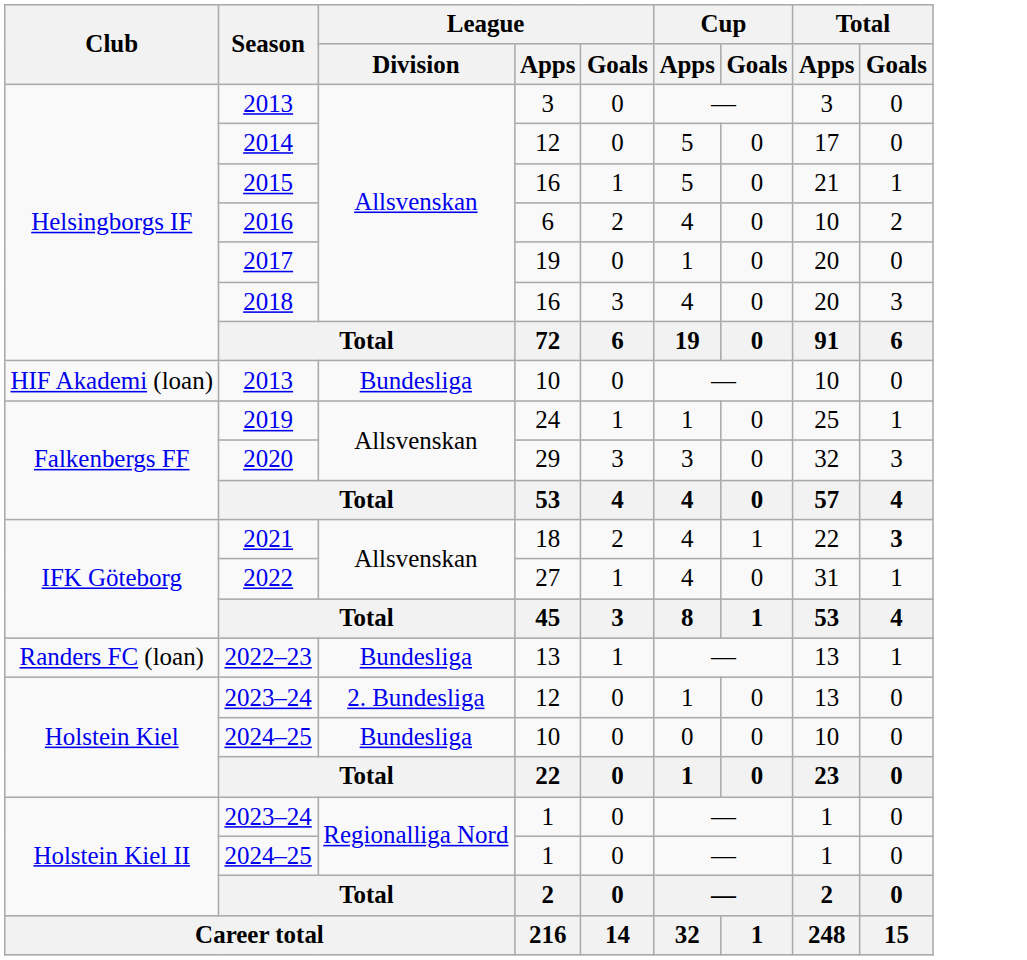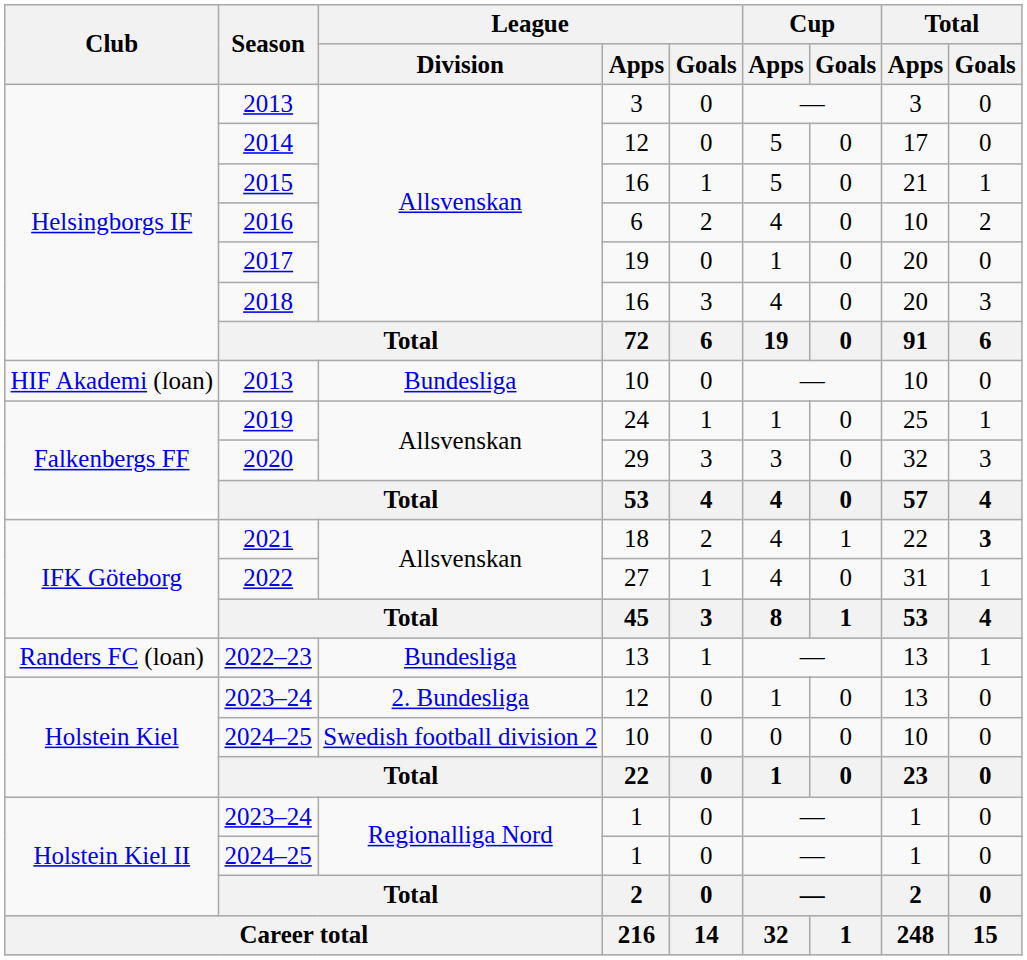 <table class="wikitable nowrap" style="text-align:center">
 <tr>
 <th rowspan="2">Club</th>
 <th rowspan="2">Season</th>
 <th colspan="3">League</th>
 <th colspan="2">Cup</th>
 <th colspan="2">Total</th>
 </tr>
 <tr>
 <th>Division</th>
 <th>Apps</th>
 <th>Goals</th>
 <th>Apps</th>
 <th>Goals</th>
 <th>Apps</th>
 <th>Goals</th>
 </tr>
 <tr>
 <td rowspan="7"><a href='#'>Helsingborgs IF</a></td>
 <td><a href='#'>2013</a></td>
 <td rowspan="6"><a href='#'>Allsvenskan</a></td>
 <td>3</td>
 <td>0</td>
 <td colspan="2">—</td>
 <td>3</td>
 <td>0</td>
 </tr>
 <tr>
 <td><a href='#'>2014</a></td>
 <td>12</td>
 <td>0</td>
 <td>5</td>
 <td>0</td>
 <td>17</td>
 <td>0</td>
 </tr>
 <tr>
 <td><a href='#'>2015</a></td>
 <td>16</td>
 <td>1</td>
 <td>5</td>
 <td>0</td>
 <td>21</td>
 <td>1</td>
 </tr>
 <tr>
 <td><a href='#'>2016</a></td>
 <td>6</td>
 <td>2</td>
 <td>4</td>
 <td>0</td>
 <td>10</td>
 <td>2</td>
 </tr>
 <tr>
 <td><a href='#'>2017</a></td>
 <td>19</td>
 <td>0</td>
 <td>1</td>
 <td>0</td>
 <td>20</td>
 <td>0</td>
 </tr>
 <tr>
 <td><a href='#'>2018</a></td>
 <td>16</td>
 <td>3</td>
 <td>4</td>
 <td>0</td>
 <td>20</td>
 <td>3</td>
 </tr>
 <tr>
 <th colspan="2">Total</th>
 <th>72</th>
 <th>6</th>
 <th>19</th>
 <th>0</th>
 <th>91</th>
 <th>6</th>
 </tr>
 <tr>
 <td><a href='#'>HIF Akademi</a> (loan)</td>
 <td><a href='#'>2013</a></td>
 <td><a href='#'>Bundesliga</a></td>
 <td>10</td>
 <td>0</td>
 <td colspan="2">—</td>
 <td>10</td>
 <td>0</td>
 </tr>
 <tr>
 <td rowspan="3"><a href='#'>Falkenbergs FF</a></td>
 <td><a href='#'>2019</a></td>
 <td rowspan="2">Allsvenskan</td>
 <td>24</td>
 <td>1</td>
 <td>1</td>
 <td>0</td>
 <td>25</td>
 <td>1</td>
 </tr>
 <tr>
 <td><a href='#'>2020</a></td>
 <td>29</td>
 <td>3</td>
 <td>3</td>
 <td>0</td>
 <td>32</td>
 <td>3</td>
 </tr>
 <tr>
 <th colspan="2">Total</th>
 <th>53</th>
 <th>4</th>
 <th>4</th>
 <th>0</th>
 <th>57</th>
 <th>4</th>
 </tr>
 <tr>
 <td rowspan="3"><a href='#'>IFK Göteborg</a></td>
 <td><a href='#'>2021</a></td>
 <td rowspan="2">Allsvenskan</td>
 <td>18</td>
 <td>2</td>
 <td>4</td>
 <td>1</td>
 <td>22</td>
 <td><strong>3</strong></td>
 </tr>
 <tr>
 <td><a href='#'>2022</a></td>
 <td>27</td>
 <td>1</td>
 <td>4</td>
 <td>0</td>
 <td>31</td>
 <td>1</td>
 </tr>
 <tr>
 <th colspan="2">Total</th>
 <th>45</th>
 <th>3</th>
 <th>8</th>
 <th>1</th>
 <th>53</th>
 <th>4</th>
 </tr>
 <tr>
 <td><a href='#'>Randers FC</a> (loan)</td>
 <td><a href='#'>2022–23</a></td>
 <td><a href='#'>Bundesliga</a></td>
 <td>13</td>
 <td>1</td>
 <td colspan="2">—</td>
 <td>13</td>
 <td>1</td>
 </tr>
 <tr>
 <td rowspan="3"><a href='#'>Holstein Kiel</a></td>
 <td><a href='#'>2023–24</a></td>
 <td><a href='#'>2. Bundesliga</a></td>
 <td>12</td>
 <td>0</td>
 <td>1</td>
 <td>0</td>
 <td>13</td>
 <td>0</td>
 </tr>
 <tr>
 <td><a href='#'>2024–25</a></td>
-<td><a href='#'>Bundesliga</a></td>
+<td><a href='#'>Swedish football division 2</a></td>
 <td>10</td>
 <td>0</td>
 <td>0</td>
 <td>0</td>
 <td>10</td>
 <td>0</td>
 </tr>
 <tr>
 <th colspan="2">Total</th>
 <th>22</th>
 <th>0</th>
 <th>1</th>
 <th>0</th>
 <th>23</th>
 <th>0</th>
 </tr>
 <tr>
 <td rowspan="3"><a href='#'>Holstein Kiel II</a></td>
 <td><a href='#'>2023–24</a></td>
 <td rowspan="2"><a href='#'>Regionalliga Nord</a></td>
 <td>1</td>
 <td>0</td>
 <td colspan="2">—</td>
 <td>1</td>
 <td>0</td>
 </tr>
 <tr>
 <td><a href='#'>2024–25</a></td>
 <td>1</td>
 <td>0</td>
 <td colspan="2">—</td>
 <td>1</td>
 <td>0</td>
 </tr>
 <tr>
 <th colspan="2">Total</th>
 <th>2</th>
 <th>0</th>
 <th colspan="2">—</th>
 <th>2</th>
 <th>0</th>
 </tr>
 <tr>
 <th colspan="3">Career total</th>
 <th>216</th>
 <th>14</th>
 <th>32</th>
 <th>1</th>
 <th>248</th>
 <th>15</th>
 </tr>
 </table>
